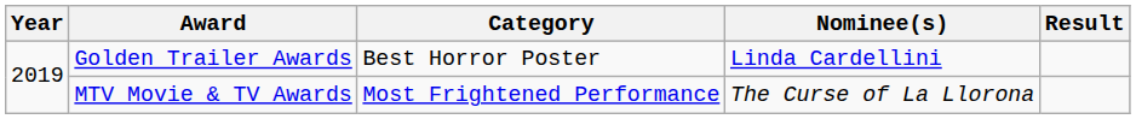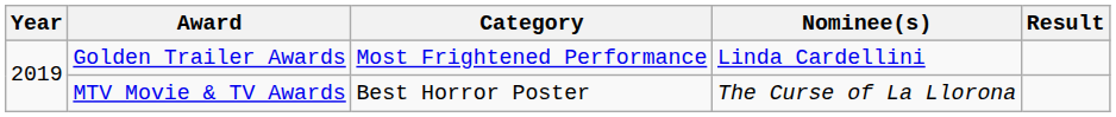 <table class="wikitable sortable">
 <tr>
 <th scope="col">Year</th>
 <th scope="col">Award</th>
 <th scope="col">Category</th>
 <th scope="col">Nominee(s)</th>
 <th scope="col">Result</th>
 </tr>
 <tr>
 <td rowspan="2">2019</td>
 <td scope="row"><a href='#'>Golden Trailer Awards</a></td>
-<td>Best Horror Poster</td>
+<td><a href='#'>Most Frightened Performance</a></td>
 <td><a href='#'>Linda Cardellini</a></td>
 <td></td>
 </tr>
 <tr>
 <td scope="row"><a href='#'>MTV Movie & TV Awards</a></td>
-<td><a href='#'>Most Frightened Performance</a></td>
+<td>Best Horror Poster</td>
 <td><em>The Curse of La Llorona</em></td>
 <td></td>
 </tr>
 </table>
